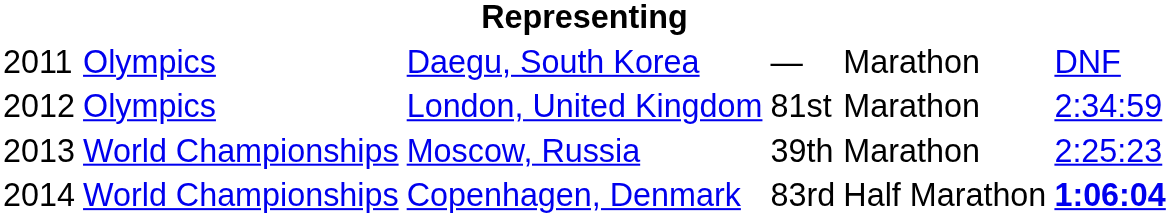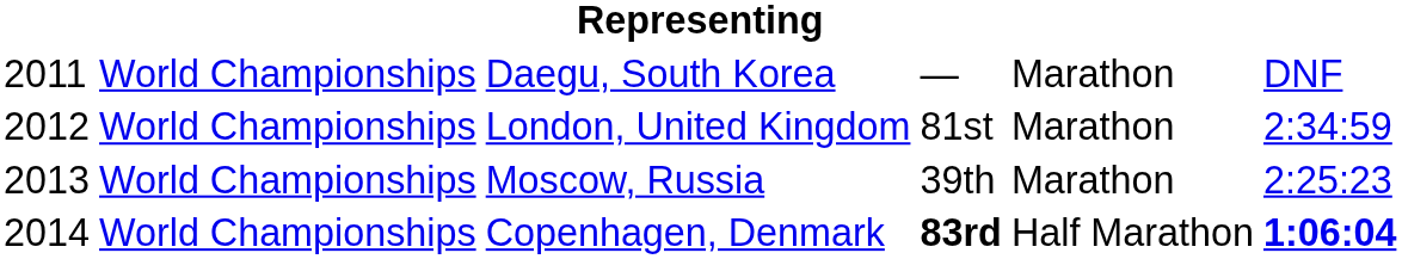 <table>
 <tr>
 <th colspan="6">Representing </th>
 </tr>
 <tr>
 <td>2011</td>
-<td><a href='#'>Olympics</a></td>
+<td><a href='#'>World Championships</a></td>
 <td><a href='#'>Daegu, South Korea</a></td>
 <td>—</td>
 <td>Marathon</td>
 <td><a href='#'>DNF</a></td>
 </tr>
 <tr>
 <td>2012</td>
-<td><a href='#'>Olympics</a></td>
+<td><a href='#'>World Championships</a></td>
 <td><a href='#'>London, United Kingdom</a></td>
 <td>81st</td>
 <td>Marathon</td>
 <td><a href='#'>2:34:59</a></td>
 </tr>
 <tr>
 <td>2013</td>
 <td><a href='#'>World Championships</a></td>
 <td><a href='#'>Moscow, Russia</a></td>
 <td>39th</td>
 <td>Marathon</td>
 <td><a href='#'>2:25:23</a></td>
 </tr>
 <tr>
 <td>2014</td>
 <td><a href='#'>World Championships</a></td>
 <td><a href='#'>Copenhagen, Denmark</a></td>
-<td>83rd</td>
+<td><strong>83rd</strong></td>
 <td>Half Marathon</td>
 <td><strong><a href='#'>1:06:04</a></strong></td>
 </tr>
 </table>
